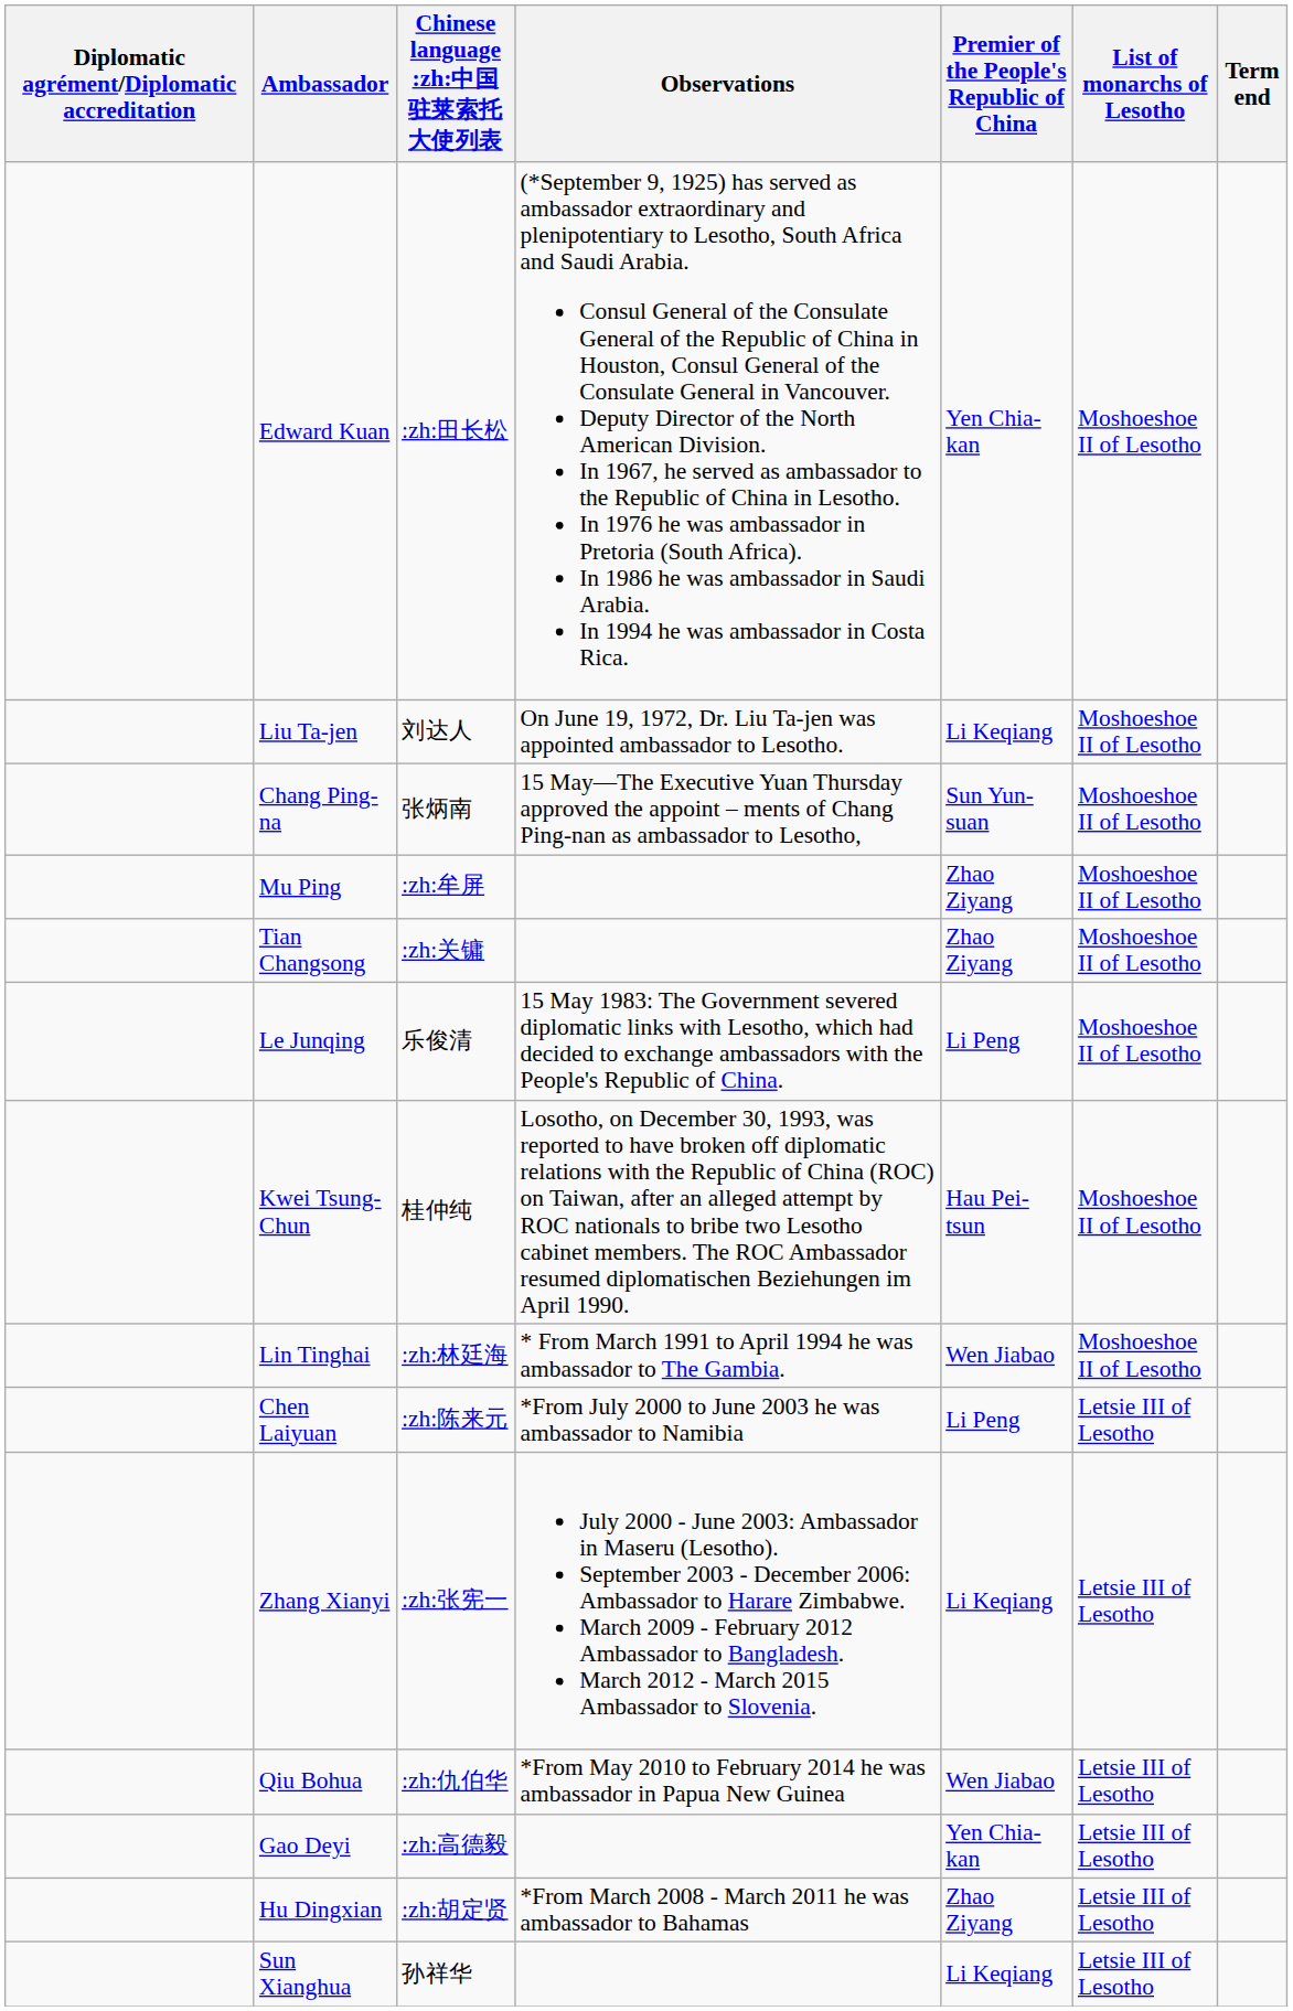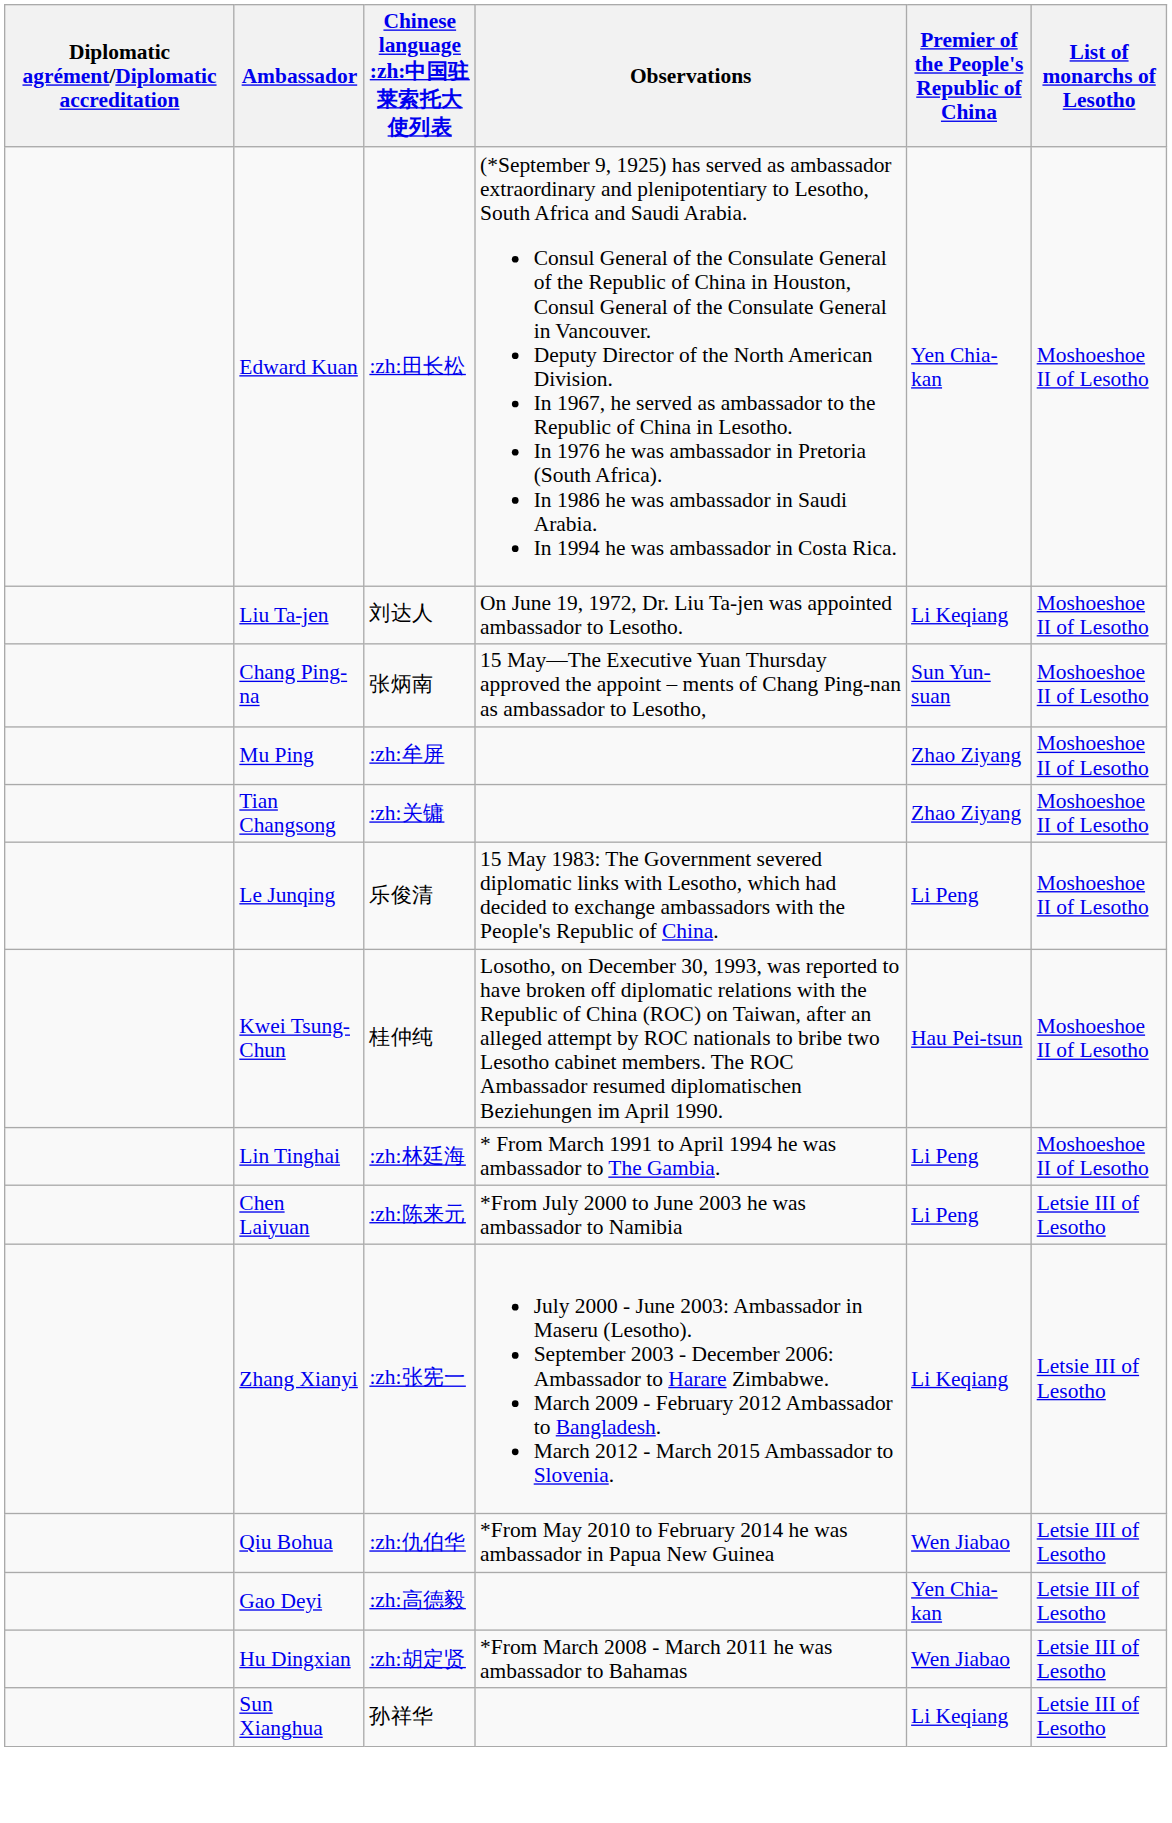 <table class="wikitable sortable">
 <tr>
 <th>Diplomatic <a href='#'>agrément</a>/<a href='#'>Diplomatic accreditation</a></th>
 <th><a href='#'>Ambassador</a></th>
 <th><a href='#'>Chinese language</a><br><a href='#'>:zh:中国驻莱索托大使列表</a></th>
 <th>Observations</th>
 <th><a href='#'>Premier of the People's Republic of China</a></th>
 <th><a href='#'>List of monarchs of Lesotho</a></th>
-<th>Term end</th>
 </tr>
 <tr>
 <td></td>
 <td><a href='#'>Edward Kuan</a></td>
 <td><a href='#'>:zh:田长松</a></td>
 <td>(*September 9, 1925) has served as ambassador extraordinary and plenipotentiary to Lesotho, South Africa and Saudi Arabia.<br><ul><li>Consul General of the Consulate General of the Republic of China in Houston, Consul General of the Consulate General in Vancouver.</li><li>Deputy Director of the North American Division.</li><li>In 1967, he served as ambassador to the Republic of China in Lesotho.</li><li>In 1976 he was ambassador in Pretoria (South Africa).</li><li>In 1986 he was ambassador in Saudi Arabia.</li><li>In 1994 he was ambassador in Costa Rica.</li></ul></td>
 <td><a href='#'>Yen Chia-kan</a></td>
 <td><a href='#'>Moshoeshoe II of Lesotho</a></td>
-<td></td>
 </tr>
 <tr>
 <td></td>
 <td><a href='#'>Liu Ta-jen</a></td>
 <td>刘达人</td>
 <td>On June 19, 1972, Dr. Liu Ta-jen was appointed ambassador to Lesotho.</td>
 <td><a href='#'>Li Keqiang</a></td>
 <td><a href='#'>Moshoeshoe II of Lesotho</a></td>
-<td></td>
 </tr>
 <tr>
 <td></td>
 <td><a href='#'>Chang Ping-na</a></td>
 <td>张炳南</td>
 <td>15 May—The Executive Yuan Thursday approved the appoint – ments of Chang Ping-nan as ambassador to Lesotho,</td>
 <td><a href='#'>Sun Yun-suan</a></td>
 <td><a href='#'>Moshoeshoe II of Lesotho</a></td>
-<td></td>
 </tr>
 <tr>
 <td></td>
 <td><a href='#'>Mu Ping</a></td>
 <td><a href='#'>:zh:牟屏</a></td>
 <td></td>
 <td><a href='#'>Zhao Ziyang</a></td>
 <td><a href='#'>Moshoeshoe II of Lesotho</a></td>
-<td></td>
 </tr>
 <tr>
 <td></td>
 <td><a href='#'>Tian Changsong</a></td>
 <td><a href='#'>:zh:关镛</a></td>
 <td></td>
 <td><a href='#'>Zhao Ziyang</a></td>
 <td><a href='#'>Moshoeshoe II of Lesotho</a></td>
-<td></td>
 </tr>
 <tr>
 <td></td>
 <td><a href='#'>Le Junqing</a></td>
 <td>乐俊清</td>
 <td>15 May 1983: The Government severed diplomatic links with Lesotho, which had decided to exchange ambassadors with the People's Republic of <a href='#'>China</a>.</td>
 <td><a href='#'>Li Peng</a></td>
 <td><a href='#'>Moshoeshoe II of Lesotho</a></td>
-<td></td>
 </tr>
 <tr>
 <td></td>
 <td><a href='#'>Kwei Tsung-Chun</a></td>
 <td>桂仲纯</td>
 <td>Losotho, on December 30, 1993, was reported to have broken off diplomatic relations with the Republic of China (ROC) on Taiwan, after an alleged attempt by ROC nationals to bribe two Lesotho cabinet members. The ROC Ambassador resumed diplomatischen Beziehungen im April 1990.</td>
 <td><a href='#'>Hau Pei-tsun</a></td>
 <td><a href='#'>Moshoeshoe II of Lesotho</a></td>
-<td></td>
 </tr>
 <tr>
 <td></td>
 <td><a href='#'>Lin Tinghai</a></td>
 <td><a href='#'>:zh:林廷海</a></td>
 <td>* From March 1991 to April 1994 he was ambassador to <a href='#'>The Gambia</a>.</td>
-<td><a href='#'>Wen Jiabao</a></td>
+<td><a href='#'>Li Peng</a></td>
 <td><a href='#'>Moshoeshoe II of Lesotho</a></td>
-<td></td>
 </tr>
 <tr>
 <td></td>
 <td><a href='#'>Chen Laiyuan</a></td>
 <td><a href='#'>:zh:陈来元</a></td>
 <td>*From July 2000 to June 2003 he was ambassador to Namibia</td>
 <td><a href='#'>Li Peng</a></td>
 <td><a href='#'>Letsie III of Lesotho</a></td>
-<td></td>
 </tr>
 <tr>
 <td></td>
 <td><a href='#'>Zhang Xianyi</a></td>
 <td><a href='#'>:zh:张宪一</a></td>
 <td><br><ul><li>July 2000 - June 2003: Ambassador in Maseru (Lesotho).</li><li>September 2003 - December 2006: Ambassador to <a href='#'>Harare</a> Zimbabwe.</li><li>March 2009 - February 2012 Ambassador to <a href='#'>Bangladesh</a>.</li><li>March 2012 - March 2015 Ambassador to <a href='#'>Slovenia</a>.</li></ul></td>
 <td><a href='#'>Li Keqiang</a></td>
 <td><a href='#'>Letsie III of Lesotho</a></td>
-<td></td>
 </tr>
 <tr>
 <td></td>
 <td><a href='#'>Qiu Bohua</a></td>
 <td><a href='#'>:zh:仇伯华</a></td>
 <td>*From May 2010 to February 2014 he was ambassador in Papua New Guinea</td>
 <td><a href='#'>Wen Jiabao</a></td>
 <td><a href='#'>Letsie III of Lesotho</a></td>
-<td></td>
 </tr>
 <tr>
 <td></td>
 <td><a href='#'>Gao Deyi</a></td>
 <td><a href='#'>:zh:高德毅</a></td>
 <td></td>
 <td><a href='#'>Yen Chia-kan</a></td>
 <td><a href='#'>Letsie III of Lesotho</a></td>
-<td></td>
 </tr>
 <tr>
 <td></td>
 <td><a href='#'>Hu Dingxian</a></td>
 <td><a href='#'>:zh:胡定贤</a></td>
 <td>*From March 2008 - March 2011 he was ambassador to Bahamas</td>
-<td><a href='#'>Zhao Ziyang</a></td>
+<td><a href='#'>Wen Jiabao</a></td>
 <td><a href='#'>Letsie III of Lesotho</a></td>
-<td></td>
 </tr>
 <tr>
 <td></td>
 <td><a href='#'>Sun Xianghua</a></td>
 <td>孙祥华</td>
 <td></td>
 <td><a href='#'>Li Keqiang</a></td>
 <td><a href='#'>Letsie III of Lesotho</a></td>
-<td></td>
 </tr>
 </table>
